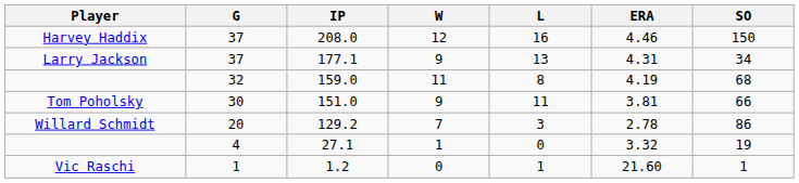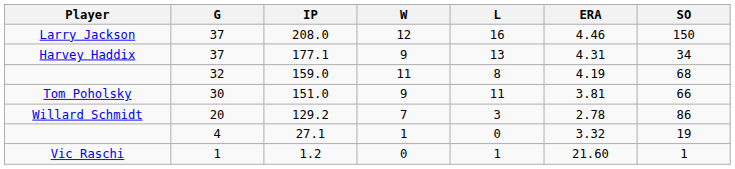 <table class="wikitable sortable">
 <tr>
 <th bgcolor="#DDDDFF" width="16%">Player</th>
 <th bgcolor="#DDDDFF" width="9%">G</th>
 <th bgcolor="#DDDDFF" width="9%">IP</th>
 <th bgcolor="#DDDDFF" width="9%">W</th>
 <th bgcolor="#DDDDFF" width="9%">L</th>
 <th bgcolor="#DDDDFF" width="9%">ERA</th>
 <th bgcolor="#DDDDFF" width="9%">SO</th>
 </tr>
 <tr align="center">
-<td><a href='#'>Harvey Haddix</a></td>
+<td><a href='#'>Larry Jackson</a></td>
 <td>37</td>
 <td>208.0</td>
 <td>12</td>
 <td>16</td>
 <td>4.46</td>
 <td>150</td>
 </tr>
 <tr align=center>
-<td><a href='#'>Larry Jackson</a></td>
+<td><a href='#'>Harvey Haddix</a></td>
 <td>37</td>
 <td>177.1</td>
 <td>9</td>
 <td>13</td>
 <td>4.31</td>
 <td>34</td>
 </tr>
 <tr align=center>
 <td></td>
 <td>32</td>
 <td>159.0</td>
 <td>11</td>
 <td>8</td>
 <td>4.19</td>
 <td>68</td>
 </tr>
 <tr align="center">
 <td><a href='#'>Tom Poholsky</a></td>
 <td>30</td>
 <td>151.0</td>
 <td>9</td>
 <td>11</td>
 <td>3.81</td>
 <td>66</td>
 </tr>
 <tr align=center>
 <td><a href='#'>Willard Schmidt</a></td>
 <td>20</td>
 <td>129.2</td>
 <td>7</td>
 <td>3</td>
 <td>2.78</td>
 <td>86</td>
 </tr>
 <tr align=center>
 <td></td>
 <td>4</td>
 <td>27.1</td>
 <td>1</td>
 <td>0</td>
 <td>3.32</td>
 <td>19</td>
 </tr>
 <tr align="center">
 <td><a href='#'>Vic Raschi</a></td>
 <td>1</td>
 <td>1.2</td>
 <td>0</td>
 <td>1</td>
 <td>21.60</td>
 <td>1</td>
 </tr>
 </table>
